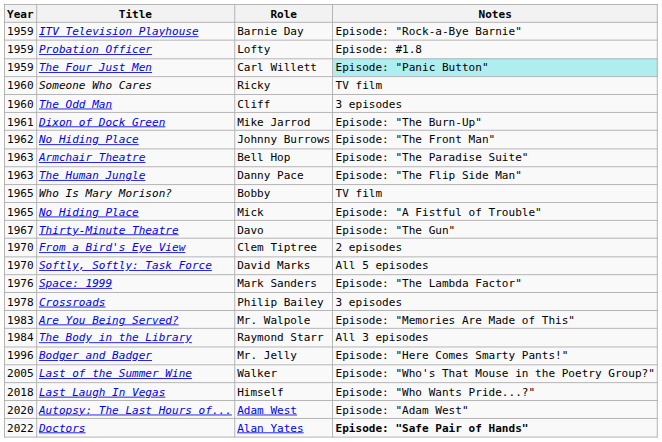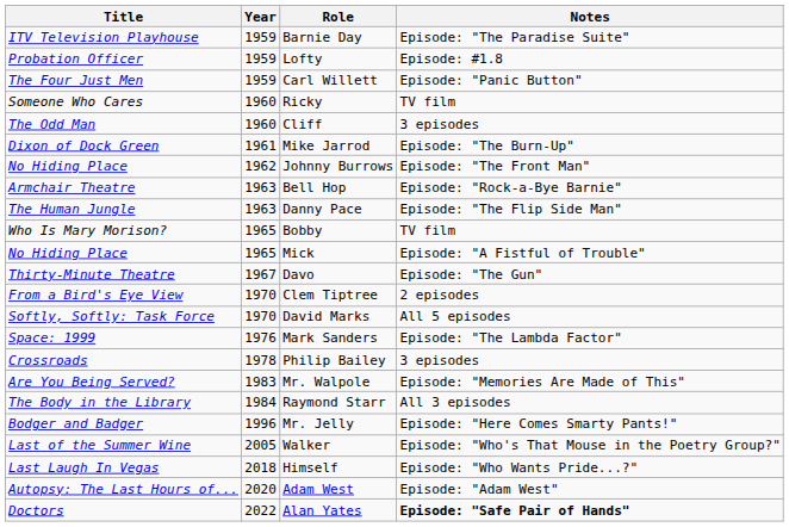 <table class="wikitable sortable">
 <tr>
+<th>Title</th>
 <th>Year</th>
-<th>Title</th>
 <th>Role</th>
 <th>Notes</th>
 </tr>
 <tr>
+<td><em><a href='#'>ITV Television Playhouse</a></em></td>
 <td>1959</td>
-<td><em><a href='#'>ITV Television Playhouse</a></em></td>
 <td>Barnie Day</td>
-<td>Episode: "Rock-a-Bye Barnie"</td>
+<td>Episode: "The Paradise Suite"</td>
 </tr>
 <tr>
+<td><em><a href='#'>Probation Officer</a></em></td>
 <td>1959</td>
-<td><em><a href='#'>Probation Officer</a></em></td>
 <td>Lofty</td>
 <td>Episode: #1.8</td>
 </tr>
 <tr>
+<td><em><a href='#'>The Four Just Men</a></em></td>
 <td>1959</td>
-<td><em><a href='#'>The Four Just Men</a></em></td>
 <td>Carl Willett</td>
-<td style="background: paleturquoise;">Episode: "Panic Button"</td>
+<td>Episode: "Panic Button"</td>
 </tr>
 <tr>
+<td><em>Someone Who Cares</em></td>
 <td>1960</td>
-<td><em>Someone Who Cares</em></td>
 <td>Ricky</td>
 <td>TV film</td>
 </tr>
 <tr>
+<td><em><a href='#'>The Odd Man</a></em></td>
 <td>1960</td>
-<td><em><a href='#'>The Odd Man</a></em></td>
 <td>Cliff</td>
 <td>3 episodes</td>
 </tr>
 <tr>
+<td><em><a href='#'>Dixon of Dock Green</a></em></td>
 <td>1961</td>
-<td><em><a href='#'>Dixon of Dock Green</a></em></td>
 <td>Mike Jarrod</td>
 <td>Episode: "The Burn-Up"</td>
 </tr>
 <tr>
+<td><em><a href='#'>No Hiding Place</a></em></td>
 <td>1962</td>
-<td><em><a href='#'>No Hiding Place</a></em></td>
 <td>Johnny Burrows</td>
 <td>Episode: "The Front Man"</td>
 </tr>
 <tr>
+<td><em><a href='#'>Armchair Theatre</a></em></td>
 <td>1963</td>
-<td><em><a href='#'>Armchair Theatre</a></em></td>
 <td>Bell Hop</td>
-<td>Episode: "The Paradise Suite"</td>
+<td>Episode: "Rock-a-Bye Barnie"</td>
 </tr>
 <tr>
+<td><em><a href='#'>The Human Jungle</a></em></td>
 <td>1963</td>
-<td><em><a href='#'>The Human Jungle</a></em></td>
 <td>Danny Pace</td>
 <td>Episode: "The Flip Side Man"</td>
 </tr>
 <tr>
+<td><em>Who Is Mary Morison?</em></td>
 <td>1965</td>
-<td><em>Who Is Mary Morison?</em></td>
 <td>Bobby</td>
 <td>TV film</td>
 </tr>
 <tr>
+<td><em><a href='#'>No Hiding Place</a></em></td>
 <td>1965</td>
-<td><em><a href='#'>No Hiding Place</a></em></td>
 <td>Mick</td>
 <td>Episode: "A Fistful of Trouble"</td>
 </tr>
 <tr>
+<td><em><a href='#'>Thirty-Minute Theatre</a></em></td>
 <td>1967</td>
-<td><em><a href='#'>Thirty-Minute Theatre</a></em></td>
 <td>Davo</td>
 <td>Episode: "The Gun"</td>
 </tr>
 <tr>
+<td><em><a href='#'>From a Bird's Eye View</a></em></td>
 <td>1970</td>
-<td><em><a href='#'>From a Bird's Eye View</a></em></td>
 <td>Clem Tiptree</td>
 <td>2 episodes</td>
 </tr>
 <tr>
+<td><em><a href='#'>Softly, Softly: Task Force</a></em></td>
 <td>1970</td>
-<td><em><a href='#'>Softly, Softly: Task Force</a></em></td>
 <td>David Marks</td>
 <td>All 5 episodes</td>
 </tr>
 <tr>
+<td><em><a href='#'>Space: 1999</a></em></td>
 <td>1976</td>
-<td><em><a href='#'>Space: 1999</a></em></td>
 <td>Mark Sanders</td>
 <td>Episode: "The Lambda Factor"</td>
 </tr>
 <tr>
+<td><em><a href='#'>Crossroads</a></em></td>
 <td>1978</td>
-<td><em><a href='#'>Crossroads</a></em></td>
 <td>Philip Bailey</td>
 <td>3 episodes</td>
 </tr>
 <tr>
+<td><em><a href='#'>Are You Being Served?</a></em></td>
 <td>1983</td>
-<td><em><a href='#'>Are You Being Served?</a></em></td>
 <td>Mr. Walpole</td>
 <td>Episode: "Memories Are Made of This"</td>
 </tr>
 <tr>
+<td><em><a href='#'>The Body in the Library</a></em></td>
 <td>1984</td>
-<td><em><a href='#'>The Body in the Library</a></em></td>
 <td>Raymond Starr</td>
 <td>All 3 episodes</td>
 </tr>
 <tr>
+<td><em><a href='#'>Bodger and Badger</a></em></td>
 <td>1996</td>
-<td><em><a href='#'>Bodger and Badger</a></em></td>
 <td>Mr. Jelly</td>
 <td>Episode: "Here Comes Smarty Pants!"</td>
 </tr>
 <tr>
+<td><em><a href='#'>Last of the Summer Wine</a></em></td>
 <td>2005</td>
-<td><em><a href='#'>Last of the Summer Wine</a></em></td>
 <td>Walker</td>
 <td>Episode: "Who's That Mouse in the Poetry Group?"</td>
 </tr>
 <tr>
+<td><em><a href='#'>Last Laugh In Vegas</a></em></td>
 <td>2018</td>
-<td><em><a href='#'>Last Laugh In Vegas</a></em></td>
 <td>Himself</td>
 <td>Episode: "Who Wants Pride...?"</td>
 </tr>
 <tr>
+<td><em><a href='#'>Autopsy: The Last Hours of...</a></em></td>
 <td>2020</td>
-<td><em><a href='#'>Autopsy: The Last Hours of...</a></em></td>
 <td><a href='#'>Adam West</a></td>
 <td>Episode: "Adam West"</td>
 </tr>
 <tr>
+<td><em><a href='#'>Doctors</a></em></td>
 <td>2022</td>
-<td><em><a href='#'>Doctors</a></em></td>
 <td><a href='#'>Alan Yates</a></td>
 <td><strong>Episode: "Safe Pair of Hands"</strong></td>
 </tr>
 </table>
